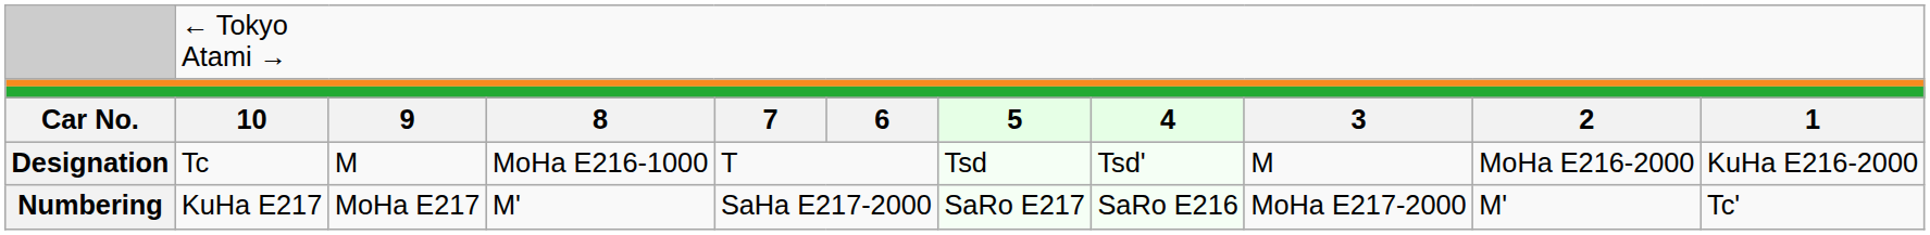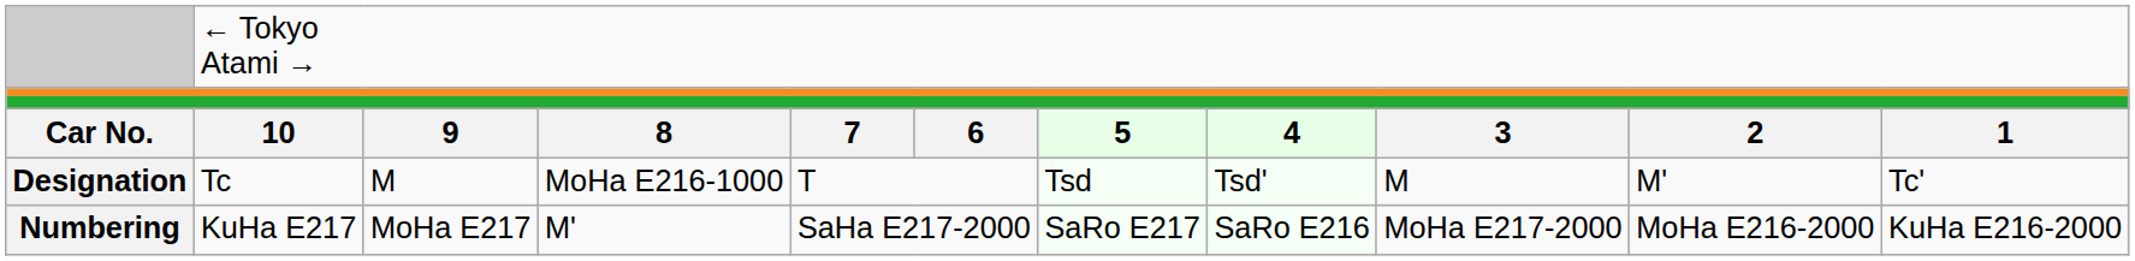 <table class="wikitable">
 <tr>
 <td style="background-color:#ccc;"> </td>
 <td colspan="10"><div>← Tokyo</div><div>Atami →</div></td>
 </tr>
 <tr style="line-height: 3.3px; background-color: #F68B1E;">
 <td colspan="11" style="padding:0; border:0;"> </td>
 </tr>
 <tr style="line-height: 6.7px; background-color: #22AA33;">
 <td colspan="11" style="padding:0; border:0;"> </td>
 </tr>
 <tr>
 <th>Car No.</th>
 <th>10</th>
 <th>9</th>
 <th>8</th>
 <th>7</th>
 <th>6</th>
 <th style="background: #E6FFE6">5</th>
 <th style="background: #E6FFE6">4</th>
 <th>3</th>
 <th>2</th>
 <th>1</th>
 </tr>
 <tr>
 <th>Designation</th>
 <td>Tc</td>
 <td>M</td>
 <td>MoHa E216-1000</td>
 <td colspan="2">T</td>
 <td style="background: #F5FFF5">Tsd</td>
 <td style="background: #F5FFF5">Tsd'</td>
 <td>M</td>
-<td>MoHa E216-2000</td>
-<td>KuHa E216-2000</td>
+<td>M'</td>
+<td>Tc'</td>
 </tr>
 <tr>
 <th>Numbering</th>
 <td>KuHa E217</td>
 <td>MoHa E217</td>
 <td>M'</td>
 <td colspan="2">SaHa E217-2000</td>
 <td style="background: #F5FFF5">SaRo E217</td>
 <td style="background: #F5FFF5">SaRo E216</td>
 <td>MoHa E217-2000</td>
-<td>M'</td>
-<td>Tc'</td>
+<td>MoHa E216-2000</td>
+<td>KuHa E216-2000</td>
 </tr>
 </table>
